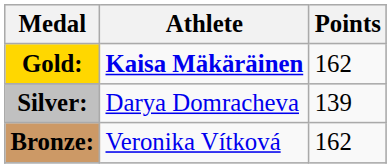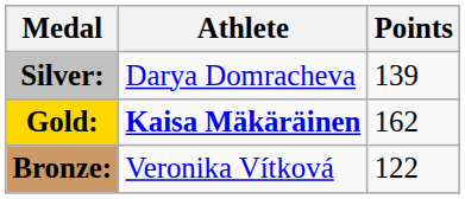 <table class="wikitable">
 <tr>
 <th><strong>Medal</strong></th>
 <th><strong>Athlete</strong></th>
 <th><strong>Points</strong></th>
 </tr>
 <tr>
+<td style="text-align:center;background-color:silver;"><strong>Silver:</strong></td>
+<td> <a href='#'>Darya Domracheva</a></td>
+<td>139</td>
+</tr>
+<tr>
 <td style="text-align:center;background-color:gold;"><strong>Gold:</strong></td>
 <td> <strong><a href='#'>Kaisa Mäkäräinen</a></strong></td>
 <td>162</td>
 </tr>
 <tr>
-<td style="text-align:center;background-color:silver;"><strong>Silver:</strong></td>
-<td> <a href='#'>Darya Domracheva</a></td>
-<td>139</td>
-</tr>
-<tr>
 <td style="text-align:center;background-color:#CC9966;"><strong>Bronze:</strong></td>
 <td> <a href='#'>Veronika Vítková</a></td>
-<td>162</td>
+<td>122</td>
 </tr>
 </table>
